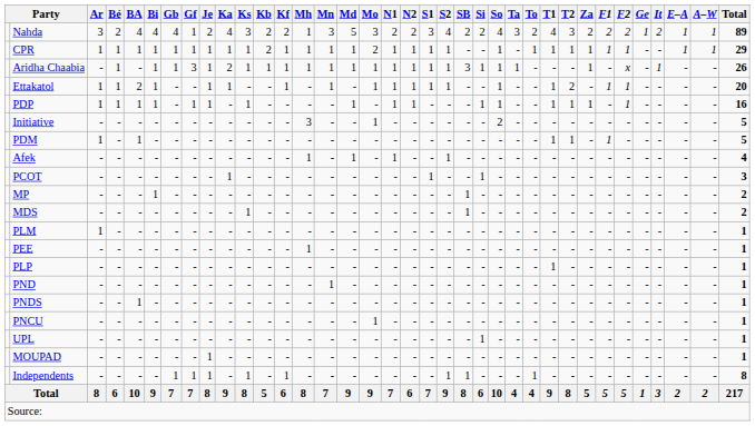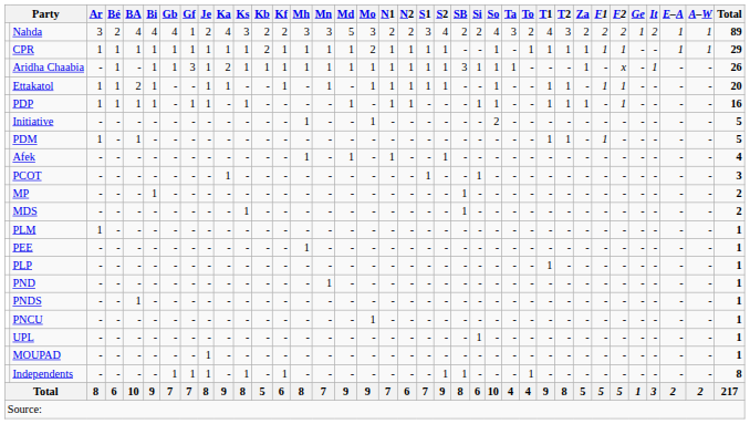 <table class=wikitable style=text-align:right>
 <tr>
 <th colspan=2>Party</th>
 <th><a href='#'>Ar</a></th>
 <th><a href='#'>Bé</a></th>
 <th><a href='#'>BA</a></th>
 <th><a href='#'>Bi</a></th>
 <th><a href='#'>Gb</a></th>
 <th><a href='#'>Gf</a></th>
 <th><a href='#'>Je</a></th>
 <th><a href='#'>Ka</a></th>
 <th><a href='#'>Ks</a></th>
 <th><a href='#'>Kb</a></th>
 <th><a href='#'>Kf</a></th>
 <th><a href='#'>Mh</a></th>
 <th><a href='#'>Mn</a></th>
 <th><a href='#'>Md</a></th>
 <th><a href='#'>Mo</a></th>
 <th><a href='#'>N</a>1</th>
 <th><a href='#'>N</a>2</th>
 <th><a href='#'>S</a>1</th>
 <th><a href='#'>S</a>2</th>
 <th><a href='#'>SB</a></th>
 <th><a href='#'>Si</a></th>
 <th><a href='#'>So</a></th>
 <th><a href='#'>Ta</a></th>
 <th><a href='#'>To</a></th>
 <th><a href='#'>T</a>1</th>
 <th><a href='#'>T</a>2</th>
 <th><a href='#'>Za</a></th>
 <th><em><a href='#'>F</a>1</em></th>
 <th><em><a href='#'>F</a>2</em></th>
 <th><em><a href='#'>Ge</a></em></th>
 <th><em><a href='#'>It</a></em></th>
 <th><em><a href='#'>E</a>–<a href='#'>A</a></em></th>
 <th><em><a href='#'>A</a>–<a href='#'>W</a></em></th>
 <th>Total</th>
 </tr>
 <tr>
 <td bgcolor=></td>
 <td align=left><a href='#'>Nahda</a></td>
 <td>3</td>
 <td>2</td>
 <td>4</td>
 <td>4</td>
 <td>4</td>
 <td>1</td>
 <td>2</td>
 <td>4</td>
 <td>3</td>
 <td>2</td>
 <td>2</td>
-<td>1</td>
+<td>3</td>
 <td>3</td>
 <td>5</td>
 <td>3</td>
 <td>2</td>
 <td>2</td>
 <td>3</td>
 <td>4</td>
 <td>2</td>
 <td>2</td>
 <td>4</td>
 <td>3</td>
 <td>2</td>
 <td>4</td>
 <td>3</td>
 <td>2</td>
 <td><em>2</em></td>
 <td><em>2</em></td>
 <td><em>1</em></td>
 <td><em>2</em></td>
 <td><em>1</em></td>
 <td><em>1</em></td>
 <td><strong>89</strong></td>
 </tr>
 <tr>
 <td bgcolor=></td>
 <td align=left><a href='#'>CPR</a></td>
 <td>1</td>
 <td>1</td>
 <td>1</td>
 <td>1</td>
 <td>1</td>
 <td>1</td>
 <td>1</td>
 <td>1</td>
 <td>1</td>
 <td>2</td>
 <td>1</td>
 <td>1</td>
 <td>1</td>
 <td>1</td>
 <td>2</td>
 <td>1</td>
 <td>1</td>
 <td>1</td>
 <td>1</td>
 <td>-</td>
 <td>-</td>
 <td>1</td>
 <td>-</td>
 <td>1</td>
 <td>1</td>
 <td>1</td>
 <td>1</td>
 <td><em>1</em></td>
 <td><em>1</em></td>
 <td><em>-</em></td>
 <td><em>-</em></td>
 <td><em>1</em></td>
 <td><em>1</em></td>
 <td><strong>29</strong></td>
 </tr>
 <tr>
 <td bgcolor=></td>
 <td align=left><a href='#'>Aridha Chaabia</a></td>
 <td>-</td>
 <td>1</td>
 <td>-</td>
 <td>1</td>
 <td>1</td>
 <td>3</td>
 <td>1</td>
 <td>2</td>
 <td>1</td>
 <td>1</td>
 <td>1</td>
 <td>1</td>
 <td>1</td>
 <td>1</td>
 <td>1</td>
 <td>1</td>
 <td>1</td>
 <td>1</td>
 <td>1</td>
 <td>3</td>
 <td>1</td>
 <td>1</td>
 <td>1</td>
 <td>-</td>
 <td>-</td>
 <td>-</td>
 <td>1</td>
 <td><em>-</em></td>
 <td><em>x</em></td>
 <td><em>-</em></td>
 <td><em>1</em></td>
 <td><em>-</em></td>
 <td><em>-</em></td>
 <td><strong>26</strong></td>
 </tr>
 <tr>
 <td bgcolor=></td>
 <td align=left><a href='#'>Ettakatol</a></td>
 <td>1</td>
 <td>1</td>
 <td>2</td>
 <td>1</td>
 <td>-</td>
 <td>-</td>
 <td>1</td>
 <td>1</td>
 <td>-</td>
 <td>-</td>
 <td>1</td>
 <td>-</td>
 <td>1</td>
 <td>-</td>
 <td>1</td>
 <td>1</td>
 <td>1</td>
 <td>1</td>
 <td>1</td>
 <td>-</td>
 <td>-</td>
 <td>1</td>
 <td>-</td>
 <td>-</td>
 <td>1</td>
-<td>2</td>
+<td>1</td>
 <td>-</td>
 <td><em>1</em></td>
 <td><em>1</em></td>
 <td><em>-</em></td>
 <td><em>-</em></td>
 <td><em>-</em></td>
 <td><em>-</em></td>
 <td><strong>20</strong></td>
 </tr>
 <tr>
 <td bgcolor=></td>
 <td align=left><a href='#'>PDP</a></td>
 <td>1</td>
 <td>1</td>
 <td>1</td>
 <td>1</td>
 <td>-</td>
 <td>1</td>
 <td>1</td>
 <td>-</td>
 <td>1</td>
 <td>-</td>
 <td>-</td>
 <td>-</td>
 <td>-</td>
 <td>1</td>
 <td>-</td>
 <td>1</td>
 <td>1</td>
 <td>-</td>
 <td>-</td>
 <td>-</td>
 <td>1</td>
 <td>1</td>
 <td>-</td>
 <td>-</td>
 <td>1</td>
 <td>1</td>
 <td>1</td>
 <td><em>-</em></td>
 <td><em>1</em></td>
 <td><em>-</em></td>
 <td><em>-</em></td>
 <td><em>-</em></td>
 <td><em>-</em></td>
 <td><strong>16</strong></td>
 </tr>
 <tr>
 <td bgcolor=></td>
 <td align=left><a href='#'>Initiative</a></td>
 <td>-</td>
 <td>-</td>
 <td>-</td>
 <td>-</td>
 <td>-</td>
 <td>-</td>
 <td>-</td>
 <td>-</td>
 <td>-</td>
 <td>-</td>
 <td>-</td>
-<td>3</td>
+<td>1</td>
 <td>-</td>
 <td>-</td>
 <td>1</td>
 <td>-</td>
 <td>-</td>
 <td>-</td>
 <td>-</td>
 <td>-</td>
 <td>-</td>
 <td>2</td>
 <td>-</td>
 <td>-</td>
 <td>-</td>
 <td>-</td>
 <td>-</td>
 <td><em>-</em></td>
 <td><em>-</em></td>
 <td><em>-</em></td>
 <td><em>-</em></td>
 <td><em>-</em></td>
 <td><em>-</em></td>
 <td><strong>5</strong></td>
 </tr>
 <tr>
 <td bgcolor=></td>
 <td align=left><a href='#'>PDM</a></td>
 <td>1</td>
 <td>-</td>
 <td>1</td>
 <td>-</td>
 <td>-</td>
 <td>-</td>
 <td>-</td>
 <td>-</td>
 <td>-</td>
 <td>-</td>
 <td>-</td>
 <td>-</td>
 <td>-</td>
 <td>-</td>
 <td>-</td>
 <td>-</td>
 <td>-</td>
 <td>-</td>
 <td>-</td>
 <td>-</td>
 <td>-</td>
 <td>-</td>
 <td>-</td>
 <td>-</td>
 <td>1</td>
 <td>1</td>
 <td>-</td>
 <td><em>1</em></td>
 <td><em>-</em></td>
 <td><em>-</em></td>
 <td><em>-</em></td>
 <td><em>-</em></td>
 <td><em>-</em></td>
 <td><strong>5</strong></td>
 </tr>
 <tr>
 <td bgcolor=></td>
 <td align=left><a href='#'>Afek</a></td>
 <td>-</td>
 <td>-</td>
 <td>-</td>
 <td>-</td>
 <td>-</td>
 <td>-</td>
 <td>-</td>
 <td>-</td>
 <td>-</td>
 <td>-</td>
 <td>-</td>
 <td>1</td>
 <td>-</td>
 <td>1</td>
 <td>-</td>
 <td>1</td>
 <td>-</td>
 <td>-</td>
 <td>1</td>
 <td>-</td>
 <td>-</td>
 <td>-</td>
 <td>-</td>
 <td>-</td>
 <td>-</td>
 <td>-</td>
 <td>-</td>
 <td><em>-</em></td>
 <td><em>-</em></td>
 <td><em>-</em></td>
 <td><em>-</em></td>
 <td><em>-</em></td>
 <td><em>-</em></td>
 <td><strong>4</strong></td>
 </tr>
 <tr>
 <td bgcolor=></td>
 <td align=left><a href='#'>PCOT</a></td>
 <td>-</td>
 <td>-</td>
 <td>-</td>
 <td>-</td>
 <td>-</td>
 <td>-</td>
 <td>-</td>
 <td>1</td>
 <td>-</td>
 <td>-</td>
 <td>-</td>
 <td>-</td>
 <td>-</td>
 <td>-</td>
 <td>-</td>
 <td>-</td>
 <td>-</td>
 <td>1</td>
 <td>-</td>
 <td>-</td>
 <td>1</td>
 <td>-</td>
 <td>-</td>
 <td>-</td>
 <td>-</td>
 <td>-</td>
 <td>-</td>
 <td><em>-</em></td>
 <td><em>-</em></td>
 <td><em>-</em></td>
 <td><em>-</em></td>
 <td><em>-</em></td>
 <td><em>-</em></td>
 <td><strong>3</strong></td>
 </tr>
 <tr>
 <td bgcolor=></td>
 <td align=left><a href='#'>MP</a></td>
 <td>-</td>
 <td>-</td>
 <td>-</td>
 <td>1</td>
 <td>-</td>
 <td>-</td>
 <td>-</td>
 <td>-</td>
 <td>-</td>
 <td>-</td>
 <td>-</td>
 <td>-</td>
 <td>-</td>
 <td>-</td>
 <td>-</td>
 <td>-</td>
 <td>-</td>
 <td>-</td>
 <td>-</td>
 <td>1</td>
 <td>-</td>
 <td>-</td>
 <td>-</td>
 <td>-</td>
 <td>-</td>
 <td>-</td>
 <td>-</td>
 <td><em>-</em></td>
 <td><em>-</em></td>
 <td><em>-</em></td>
 <td><em>-</em></td>
 <td><em>-</em></td>
 <td><em>-</em></td>
 <td><strong>2</strong></td>
 </tr>
 <tr>
 <td bgcolor=></td>
 <td align=left><a href='#'>MDS</a></td>
 <td>-</td>
 <td>-</td>
 <td>-</td>
 <td>-</td>
 <td>-</td>
 <td>-</td>
 <td>-</td>
 <td>-</td>
 <td>1</td>
 <td>-</td>
 <td>-</td>
 <td>-</td>
 <td>-</td>
 <td>-</td>
 <td>-</td>
 <td>-</td>
 <td>-</td>
 <td>-</td>
 <td>-</td>
 <td>1</td>
 <td>-</td>
 <td>-</td>
 <td>-</td>
 <td>-</td>
 <td>-</td>
 <td>-</td>
 <td>-</td>
 <td><em>-</em></td>
 <td><em>-</em></td>
 <td><em>-</em></td>
 <td><em>-</em></td>
 <td><em>-</em></td>
 <td><em>-</em></td>
 <td><strong>2</strong></td>
 </tr>
 <tr>
 <td bgcolor=></td>
 <td align=left><a href='#'>PLM</a></td>
 <td>1</td>
 <td>-</td>
 <td>-</td>
 <td>-</td>
 <td>-</td>
 <td>-</td>
 <td>-</td>
 <td>-</td>
 <td>-</td>
 <td>-</td>
 <td>-</td>
 <td>-</td>
 <td>-</td>
 <td>-</td>
 <td>-</td>
 <td>-</td>
 <td>-</td>
 <td>-</td>
 <td>-</td>
 <td>-</td>
 <td>-</td>
 <td>-</td>
 <td>-</td>
 <td>-</td>
 <td>-</td>
 <td>-</td>
 <td>-</td>
 <td><em>-</em></td>
 <td><em>-</em></td>
 <td><em>-</em></td>
 <td><em>-</em></td>
 <td><em>-</em></td>
 <td><em>-</em></td>
 <td><strong>1</strong></td>
 </tr>
 <tr>
 <td bgcolor=white></td>
 <td align=left><a href='#'>PEE</a></td>
 <td>-</td>
 <td>-</td>
 <td>-</td>
 <td>-</td>
 <td>-</td>
 <td>-</td>
 <td>-</td>
 <td>-</td>
 <td>-</td>
 <td>-</td>
 <td>-</td>
 <td>1</td>
 <td>-</td>
 <td>-</td>
 <td>-</td>
 <td>-</td>
 <td>-</td>
 <td>-</td>
 <td>-</td>
 <td>-</td>
 <td>-</td>
 <td>-</td>
 <td>-</td>
 <td>-</td>
 <td>-</td>
 <td>-</td>
 <td>-</td>
 <td><em>-</em></td>
 <td><em>-</em></td>
 <td><em>-</em></td>
 <td><em>-</em></td>
 <td><em>-</em></td>
 <td><em>-</em></td>
 <td><strong>1</strong></td>
 </tr>
 <tr>
 <td bgcolor=white></td>
 <td align=left><a href='#'>PLP</a></td>
 <td>-</td>
 <td>-</td>
 <td>-</td>
 <td>-</td>
 <td>-</td>
 <td>-</td>
 <td>-</td>
 <td>-</td>
 <td>-</td>
 <td>-</td>
 <td>-</td>
 <td>-</td>
 <td>-</td>
 <td>-</td>
 <td>-</td>
 <td>-</td>
 <td>-</td>
 <td>-</td>
 <td>-</td>
 <td>-</td>
 <td>-</td>
 <td>-</td>
 <td>-</td>
 <td>-</td>
 <td>1</td>
 <td>-</td>
 <td>-</td>
 <td><em>-</em></td>
 <td><em>-</em></td>
 <td><em>-</em></td>
 <td><em>-</em></td>
 <td><em>-</em></td>
 <td><em>-</em></td>
 <td><strong>1</strong></td>
 </tr>
 <tr>
 <td bgcolor=white></td>
 <td align=left><a href='#'>PND</a></td>
 <td>-</td>
 <td>-</td>
 <td>-</td>
 <td>-</td>
 <td>-</td>
 <td>-</td>
 <td>-</td>
 <td>-</td>
 <td>-</td>
 <td>-</td>
 <td>-</td>
 <td>-</td>
 <td>1</td>
 <td>-</td>
 <td>-</td>
 <td>-</td>
 <td>-</td>
 <td>-</td>
 <td>-</td>
 <td>-</td>
 <td>-</td>
 <td>-</td>
 <td>-</td>
 <td>-</td>
 <td>-</td>
 <td>-</td>
 <td>-</td>
 <td><em>-</em></td>
 <td><em>-</em></td>
 <td><em>-</em></td>
 <td><em>-</em></td>
 <td><em>-</em></td>
 <td><em>-</em></td>
 <td><strong>1</strong></td>
 </tr>
 <tr>
 <td bgcolor=white></td>
 <td align=left><a href='#'>PNDS</a></td>
 <td>-</td>
 <td>-</td>
 <td>1</td>
 <td>-</td>
 <td>-</td>
 <td>-</td>
 <td>-</td>
 <td>-</td>
 <td>-</td>
 <td>-</td>
 <td>-</td>
 <td>-</td>
 <td>-</td>
 <td>-</td>
 <td>-</td>
 <td>-</td>
 <td>-</td>
 <td>-</td>
 <td>-</td>
 <td>-</td>
 <td>-</td>
 <td>-</td>
 <td>-</td>
 <td>-</td>
 <td>-</td>
 <td>-</td>
 <td>-</td>
 <td><em>-</em></td>
 <td><em>-</em></td>
 <td><em>-</em></td>
 <td><em>-</em></td>
 <td><em>-</em></td>
 <td><em>-</em></td>
 <td><strong>1</strong></td>
 </tr>
 <tr>
 <td bgcolor=white></td>
 <td align=left><a href='#'>PNCU</a></td>
 <td>-</td>
 <td>-</td>
 <td>-</td>
 <td>-</td>
 <td>-</td>
 <td>-</td>
 <td>-</td>
 <td>-</td>
 <td>-</td>
 <td>-</td>
 <td>-</td>
 <td>-</td>
 <td>-</td>
 <td>-</td>
 <td>1</td>
 <td>-</td>
 <td>-</td>
 <td>-</td>
 <td>-</td>
 <td>-</td>
 <td>-</td>
 <td>-</td>
 <td>-</td>
 <td>-</td>
 <td>-</td>
 <td>-</td>
 <td>-</td>
 <td><em>-</em></td>
 <td><em>-</em></td>
 <td><em>-</em></td>
 <td><em>-</em></td>
 <td><em>-</em></td>
 <td><em>-</em></td>
 <td><strong>1</strong></td>
 </tr>
 <tr>
 <td bgcolor=></td>
 <td align=left><a href='#'>UPL</a></td>
 <td>-</td>
 <td>-</td>
 <td>-</td>
 <td>-</td>
 <td>-</td>
 <td>-</td>
 <td>-</td>
 <td>-</td>
 <td>-</td>
 <td>-</td>
 <td>-</td>
 <td>-</td>
 <td>-</td>
 <td>-</td>
 <td>-</td>
 <td>-</td>
 <td>-</td>
 <td>-</td>
 <td>-</td>
 <td>-</td>
 <td>1</td>
 <td>-</td>
 <td>-</td>
 <td>-</td>
 <td>-</td>
 <td>-</td>
 <td>-</td>
 <td><em>-</em></td>
 <td><em>-</em></td>
 <td><em>-</em></td>
 <td><em>-</em></td>
 <td><em>-</em></td>
 <td><em>-</em></td>
 <td><strong>1</strong></td>
 </tr>
 <tr>
 <td bgcolor=></td>
 <td align=left><a href='#'>MOUPAD</a></td>
 <td>-</td>
 <td>-</td>
 <td>-</td>
 <td>-</td>
 <td>-</td>
 <td>-</td>
 <td>1</td>
 <td>-</td>
 <td>-</td>
 <td>-</td>
 <td>-</td>
 <td>-</td>
 <td>-</td>
 <td>-</td>
 <td>-</td>
 <td>-</td>
 <td>-</td>
 <td>-</td>
 <td>-</td>
 <td>-</td>
 <td>-</td>
 <td>-</td>
 <td>-</td>
 <td>-</td>
 <td>-</td>
 <td>-</td>
 <td>-</td>
 <td><em>-</em></td>
 <td><em>-</em></td>
 <td><em>-</em></td>
 <td><em>-</em></td>
 <td><em>-</em></td>
 <td><em>-</em></td>
 <td><strong>1</strong></td>
 </tr>
 <tr>
 <td bgcolor=></td>
 <td align=left><a href='#'>Independents</a></td>
 <td>-</td>
 <td>-</td>
 <td>-</td>
 <td>-</td>
 <td>1</td>
 <td>1</td>
 <td>1</td>
 <td>-</td>
 <td>1</td>
 <td>-</td>
 <td>1</td>
 <td>-</td>
 <td>-</td>
 <td>-</td>
 <td>-</td>
 <td>-</td>
 <td>-</td>
 <td>-</td>
 <td>1</td>
 <td>1</td>
 <td>-</td>
 <td>-</td>
 <td>-</td>
 <td>1</td>
 <td>-</td>
 <td>-</td>
 <td>-</td>
 <td><em>-</em></td>
 <td><em>-</em></td>
 <td><em>-</em></td>
 <td><em>-</em></td>
 <td><em>-</em></td>
 <td><em>-</em></td>
 <td><strong>8</strong></td>
 </tr>
 <tr>
 <th colspan=2>Total</th>
 <th>8</th>
 <th>6</th>
 <th>10</th>
 <th>9</th>
 <th>7</th>
 <th>7</th>
 <th>8</th>
 <th>9</th>
 <th>8</th>
 <th>5</th>
 <th>6</th>
 <th>8</th>
 <th>7</th>
 <th>9</th>
 <th>9</th>
 <th>7</th>
 <th>6</th>
 <th>7</th>
 <th>9</th>
 <th>8</th>
 <th>6</th>
 <th>10</th>
 <th>4</th>
 <th>4</th>
 <th>9</th>
 <th>8</th>
 <th>5</th>
 <th><em>5</em></th>
 <th><em>5</em></th>
 <th><em>1</em></th>
 <th><em>3</em></th>
 <th><em>2</em></th>
 <th><em>2</em></th>
 <th>217</th>
 </tr>
 <tr>
 <td align=left colspan=36>Source: </td>
 </tr>
 </table>
